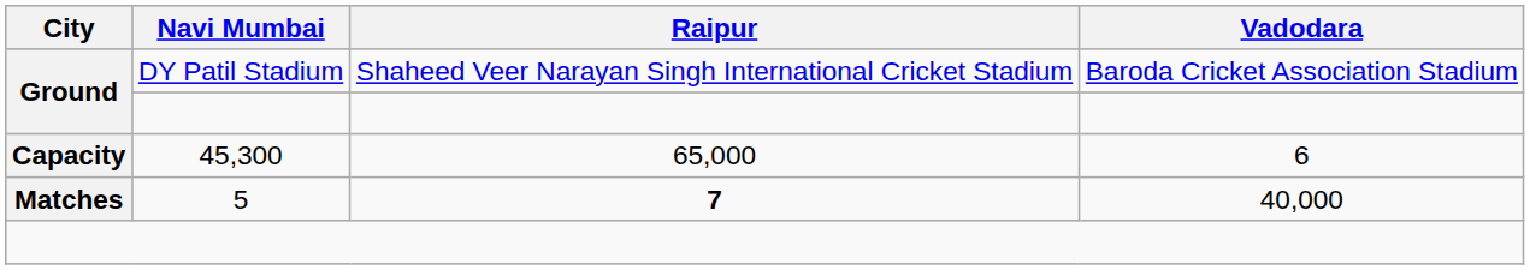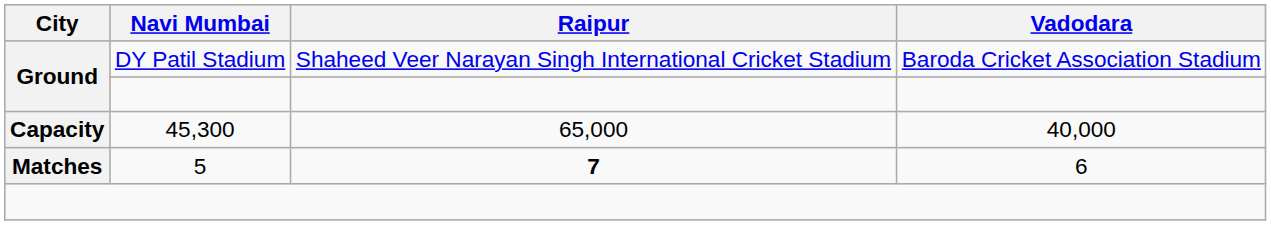 <table class="wikitable" style="text-align:center;font-size:90%">
 <tr>
 <th>City</th>
 <th><a href='#'>Navi Mumbai</a></th>
 <th><a href='#'>Raipur</a></th>
 <th><a href='#'>Vadodara</a></th>
 </tr>
 <tr>
 <th rowspan=2>Ground</th>
 <td><a href='#'>DY Patil Stadium</a></td>
 <td><a href='#'>Shaheed Veer Narayan Singh International Cricket Stadium</a></td>
 <td><a href='#'>Baroda Cricket Association Stadium</a></td>
 </tr>
 <tr>
 <td></td>
 <td></td>
 <td><br></td>
 </tr>
 <tr>
 <th>Capacity</th>
 <td>45,300</td>
 <td>65,000</td>
-<td>6</td>
+<td>40,000</td>
 </tr>
 <tr>
 <th>Matches</th>
 <td>5</td>
 <td><strong>7</strong></td>
-<td>40,000</td>
+<td>6</td>
 </tr>
 <tr>
 <td colspan="4"><br><div></div></td>
 </tr>
 </table>
